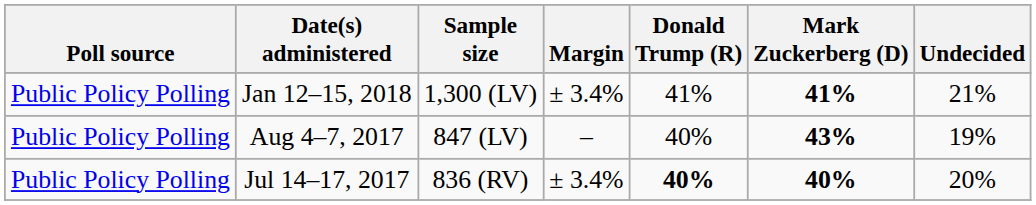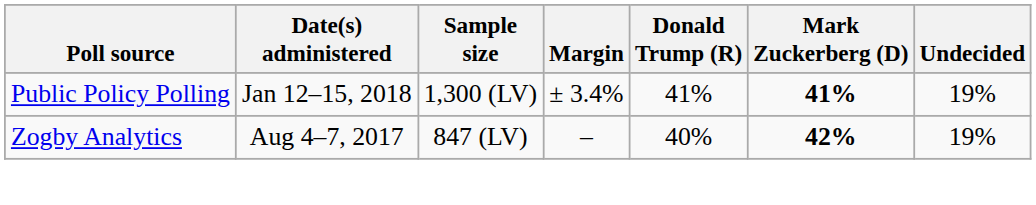 <table class="wikitable sortable" style="font-size:90%;text-align:center;">
 <tr valign=bottom style="font-size:90%;">
 <th>Poll source</th>
 <th>Date(s)<br>administered</th>
 <th>Sample<br>size</th>
 <th>Margin<br></th>
 <th>Donald<br>Trump (R)</th>
 <th>Mark<br>Zuckerberg (D)</th>
 <th>Undecided</th>
 </tr>
 <tr>
 <td style="text-align:left;"><a href='#'>Public Policy Polling</a></td>
 <td>Jan 12–15, 2018</td>
 <td>1,300 (LV)</td>
 <td>± 3.4%</td>
 <td>41%</td>
 <td><strong>41%</strong></td>
-<td>21%</td>
+<td>19%</td>
 </tr>
 <tr>
-<td style="text-align:left;"><a href='#'>Public Policy Polling</a></td>
+<td style="text-align:left;"><a href='#'>Zogby Analytics</a></td>
 <td>Aug 4–7, 2017</td>
 <td>847 (LV)</td>
 <td>–</td>
 <td>40%</td>
-<td><strong>43%</strong></td>
+<td><strong>42%</strong></td>
 <td>19%</td>
 </tr>
-<tr>
-<td style="text-align:left;"><a href='#'>Public Policy Polling</a></td>
-<td>Jul 14–17, 2017</td>
-<td>836 (RV)</td>
-<td>± 3.4%</td>
-<td><strong>40%</strong></td>
-<td><strong>40%</strong></td>
-<td>20%</td>
-</tr>
 </table>
